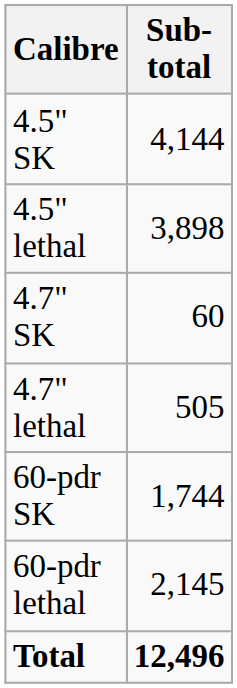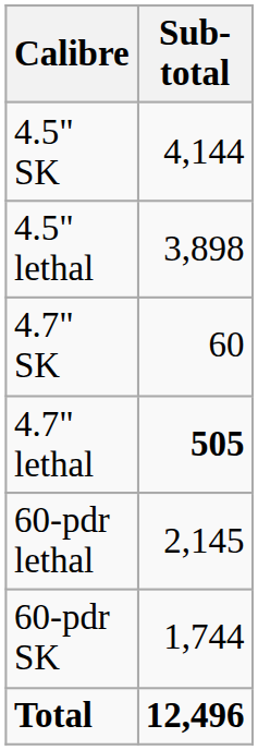 <table class="wikitable" align=right style="margin:0 0 1em 1em">
 <tr>
 <th>Calibre</th>
 <th>Sub-<br>total</th>
 </tr>
 <tr>
 <td>4.5"<br>SK</td>
 <td align="right">4,144</td>
 </tr>
 <tr>
 <td>4.5"<br>lethal</td>
 <td align="right">3,898</td>
 </tr>
 <tr>
 <td>4.7"<br>SK</td>
 <td align="right">60</td>
 </tr>
 <tr>
 <td>4.7"<br>lethal</td>
-<td align="right">505</td>
+<td align="right"><strong>505</strong></td>
+</tr>
+<tr>
+<td>60-pdr<br>lethal</td>
+<td align="right">2,145</td>
 </tr>
 <tr>
 <td>60-pdr<br>SK</td>
 <td align="right">1,744</td>
 </tr>
 <tr>
-<td>60-pdr<br>lethal</td>
-<td align="right">2,145</td>
-</tr>
-<tr>
 <td><strong>Total</strong></td>
 <td align="right"><strong>12,496</strong></td>
 </tr>
 </table>
